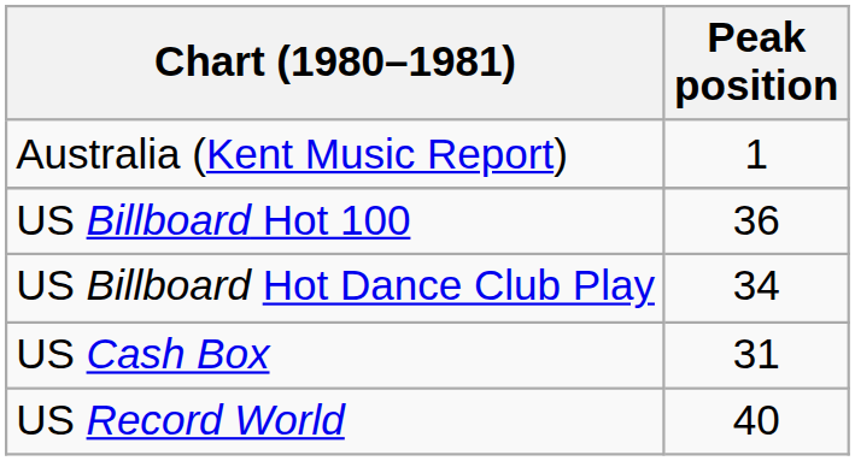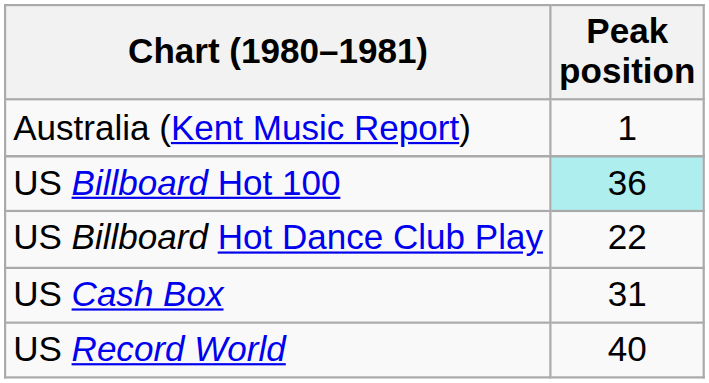 <table class="wikitable sortable">
 <tr>
 <th>Chart (1980–1981)</th>
 <th>Peak<br>position</th>
 </tr>
 <tr>
 <td>Australia (<a href='#'>Kent Music Report</a>)</td>
 <td align="center">1</td>
 </tr>
 <tr>
 </tr>
 <tr>
 </tr>
 <tr>
 </tr>
 <tr>
 </tr>
 <tr>
 <td>US <a href='#'><em>Billboard</em> Hot 100</a></td>
-<td align="center">36</td>
+<td align="center" style="background: paleturquoise;">36</td>
 </tr>
 <tr>
 <td>US <em>Billboard</em> <a href='#'>Hot Dance Club Play</a></td>
-<td align="center">34</td>
+<td align="center">22</td>
 </tr>
 <tr>
 <td>US <em><a href='#'>Cash Box</a></em></td>
 <td align="center">31</td>
 </tr>
 <tr>
 <td>US <em><a href='#'>Record World</a></em></td>
 <td align="center">40</td>
 </tr>
 </table>
